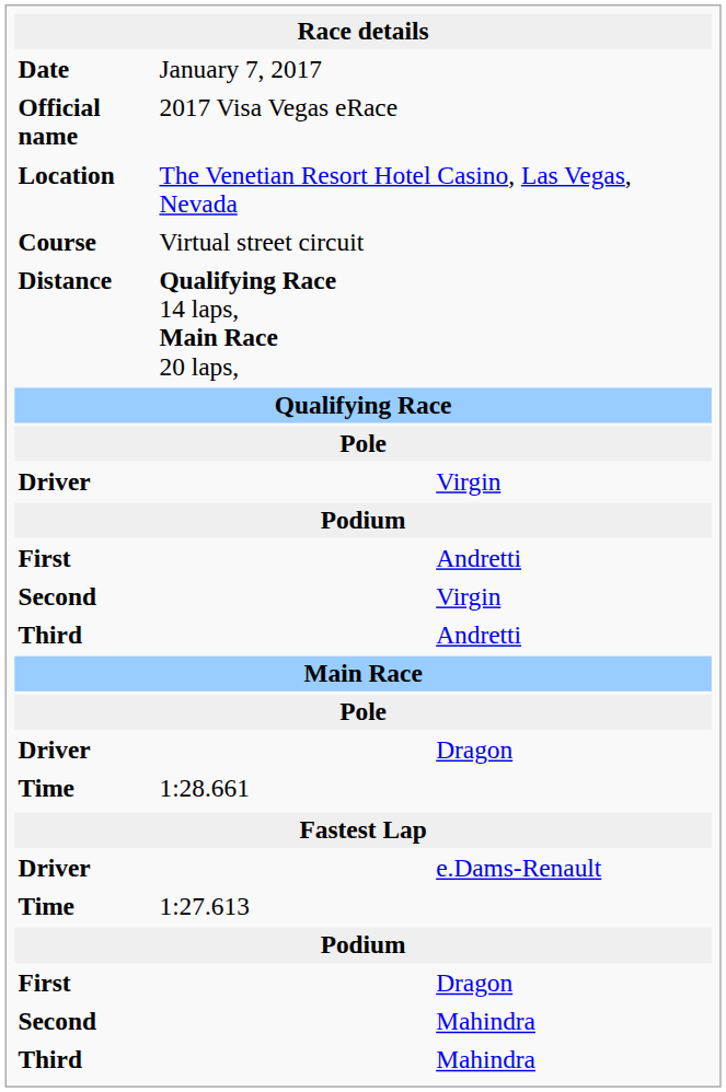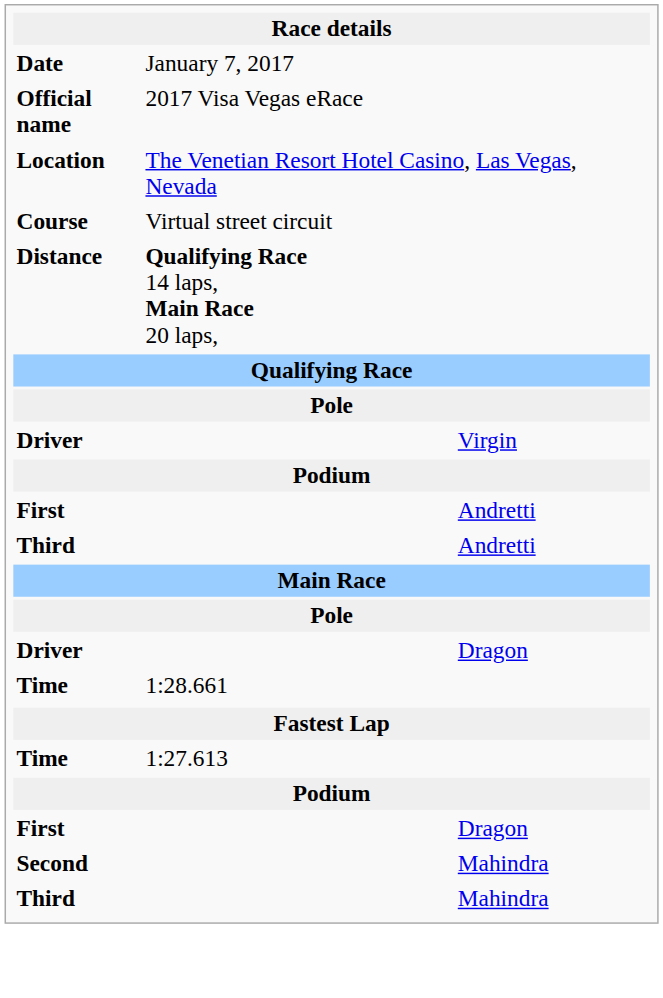 <table class="infobox" align="right" cellpadding="2" style="float:right; width: 28em; ">
 <tr>
 <th colspan="3" style="background:#efefef;">Race details</th>
 </tr>
 <tr>
 <td style="width: 20%;"><strong>Date</strong></td>
 <td>January 7, 2017</td>
 <td></td>
 </tr>
 <tr>
 <td><strong>Official name</strong></td>
 <td colspan="2">2017 Visa Vegas eRace</td>
 </tr>
 <tr>
 <td><strong>Location</strong></td>
 <td colspan="2"><a href='#'>The Venetian Resort Hotel Casino</a>, <a href='#'>Las Vegas</a>, <a href='#'>Nevada</a></td>
 </tr>
 <tr>
 <td><strong>Course</strong></td>
 <td colspan="2">Virtual street circuit<br></td>
 </tr>
 <tr>
 <td><strong>Distance</strong></td>
 <td colspan="2"><strong>Qualifying Race</strong><br>14 laps, <br><strong>Main Race</strong><br>20 laps, </td>
 </tr>
 <tr>
 <td colspan="3" style="text-align:center; background-color:#99ccff"><strong>Qualifying Race</strong></td>
 </tr>
 <tr>
 <th colspan="3" style="background:#efefef;" align=center>Pole</th>
 </tr>
 <tr>
 <td><strong>Driver</strong></td>
 <td></td>
 <td><a href='#'>Virgin</a></td>
 </tr>
 <tr>
 <th colspan="3" style="background:#efefef;" align=center>Podium</th>
 </tr>
 <tr>
 <td><strong>First</strong></td>
 <td></td>
 <td><a href='#'>Andretti</a></td>
 </tr>
 <tr>
-<td><strong>Second</strong></td>
-<td></td>
-<td><a href='#'>Virgin</a></td>
-</tr>
-<tr>
 <td><strong>Third</strong></td>
 <td></td>
 <td><a href='#'>Andretti</a></td>
 </tr>
 <tr>
 <td colspan="3" style="text-align:center; background-color:#99ccff"><strong>Main Race</strong></td>
 </tr>
 <tr>
 <th colspan="3" style="background:#efefef;" align=center>Pole</th>
 </tr>
 <tr>
 <td><strong>Driver</strong></td>
 <td></td>
 <td><a href='#'>Dragon</a></td>
 </tr>
 <tr>
 <td><strong>Time</strong></td>
 <td colspan=2>1:28.661</td>
 </tr>
 <tr>
 </tr>
 <tr>
 <th colspan="3" style="background:#efefef;" align=center>Fastest Lap</th>
 </tr>
 <tr>
-<td><strong>Driver</strong></td>
-<td></td>
-<td><a href='#'>e.Dams-Renault</a></td>
-</tr>
-<tr>
 <td><strong>Time</strong></td>
 <td colspan=2>1:27.613</td>
 </tr>
 <tr>
 <th colspan="3" style="background:#efefef;" align=center>Podium</th>
 </tr>
 <tr>
 <td><strong>First</strong></td>
 <td></td>
 <td><a href='#'>Dragon</a></td>
 </tr>
 <tr>
 <td><strong>Second</strong></td>
 <td></td>
 <td><a href='#'>Mahindra</a></td>
 </tr>
 <tr>
 <td><strong>Third</strong></td>
 <td></td>
 <td><a href='#'>Mahindra</a></td>
 </tr>
 </table>
